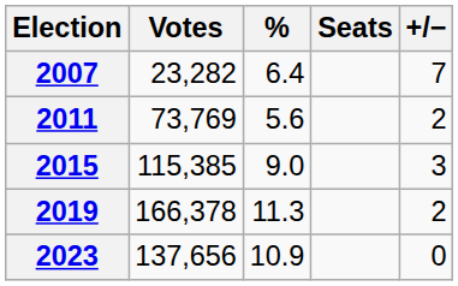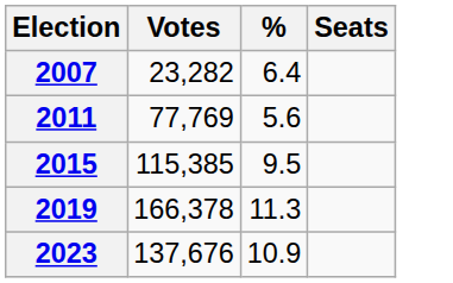 <table class="wikitable" style="font-size:97%; text-align:right;">
 <tr>
 <th>Election</th>
 <th>Votes</th>
 <th>%</th>
 <th>Seats</th>
-<th>+/−</th>
 </tr>
 <tr>
 <th><strong><a href='#'>2007</a></strong></th>
 <td>23,282</td>
 <td>6.4</td>
 <td></td>
-<td> 7</td>
 </tr>
 <tr>
 <th><strong><a href='#'>2011</a></strong></th>
-<td>73,769</td>
+<td>77,769</td>
 <td>5.6</td>
 <td></td>
-<td> 2</td>
 </tr>
 <tr>
 <th><strong><a href='#'>2015</a></strong></th>
 <td>115,385</td>
-<td>9.0</td>
+<td>9.5</td>
 <td></td>
-<td> 3</td>
 </tr>
 <tr>
 <th><strong><a href='#'>2019</a></strong></th>
 <td>166,378</td>
 <td>11.3</td>
 <td></td>
-<td> 2</td>
 </tr>
 <tr>
 <th><strong><a href='#'>2023</a></strong></th>
-<td>137,656</td>
+<td>137,676</td>
 <td>10.9</td>
 <td></td>
-<td> 0</td>
 </tr>
 </table>
